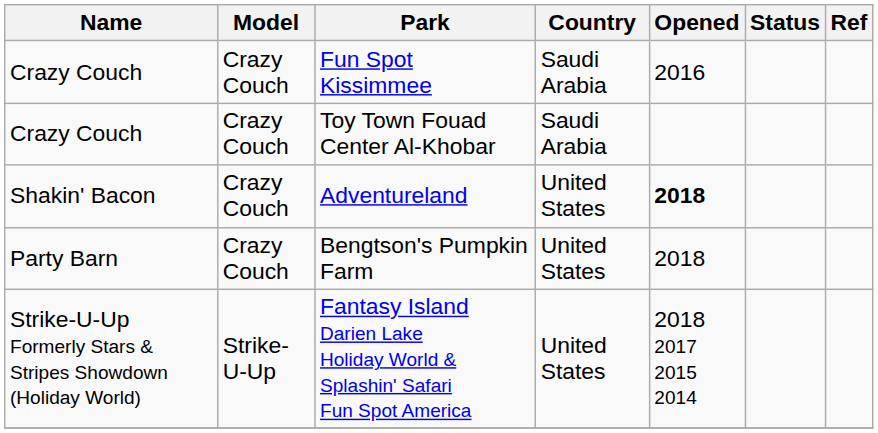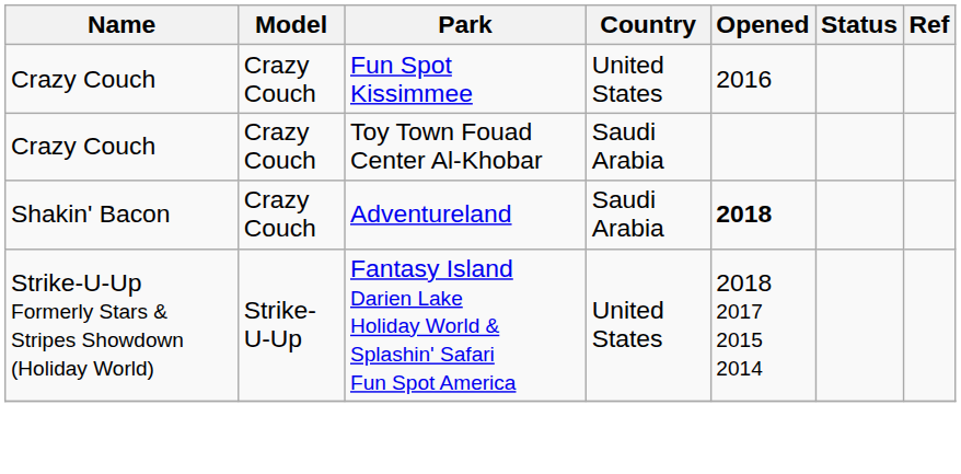 <table class="wikitable sortable">
 <tr>
 <th>Name</th>
 <th>Model</th>
 <th>Park</th>
 <th>Country</th>
 <th>Opened</th>
 <th>Status</th>
 <th class="unsortable">Ref</th>
 </tr>
 <tr>
 <td>Crazy Couch</td>
 <td>Crazy Couch</td>
 <td><a href='#'>Fun Spot Kissimmee</a></td>
-<td> Saudi Arabia</td>
+<td> United States</td>
 <td>2016</td>
 <td></td>
 <td></td>
 </tr>
 <tr>
 <td>Crazy Couch</td>
 <td>Crazy Couch</td>
 <td>Toy Town Fouad Center Al-Khobar</td>
 <td> Saudi Arabia</td>
 <td></td>
 <td></td>
 <td></td>
 </tr>
 <tr>
 <td>Shakin' Bacon</td>
 <td>Crazy Couch</td>
 <td><a href='#'>Adventureland</a></td>
-<td> United States</td>
+<td> Saudi Arabia</td>
 <td><strong>2018</strong></td>
-<td></td>
-<td></td>
-</tr>
-<tr>
-<td>Party Barn</td>
-<td>Crazy Couch</td>
-<td>Bengtson's Pumpkin Farm</td>
-<td> United States</td>
-<td>2018</td>
 <td></td>
 <td></td>
 </tr>
 <tr>
 <td>Strike-U-Up <br><small>Formerly Stars & Stripes Showdown (Holiday World)</small></td>
 <td>Strike-U-Up</td>
 <td><a href='#'>Fantasy Island</a><br><small><a href='#'>Darien Lake</a></small><br><small><a href='#'>Holiday World & Splashin' Safari</a></small><br><small><a href='#'>Fun Spot America</a></small></td>
 <td> United States</td>
 <td>2018<br><small>2017</small><br><small>2015</small><br><small>2014</small></td>
 <td></td>
 <td></td>
 </tr>
 <tr>
 </tr>
 </table>
